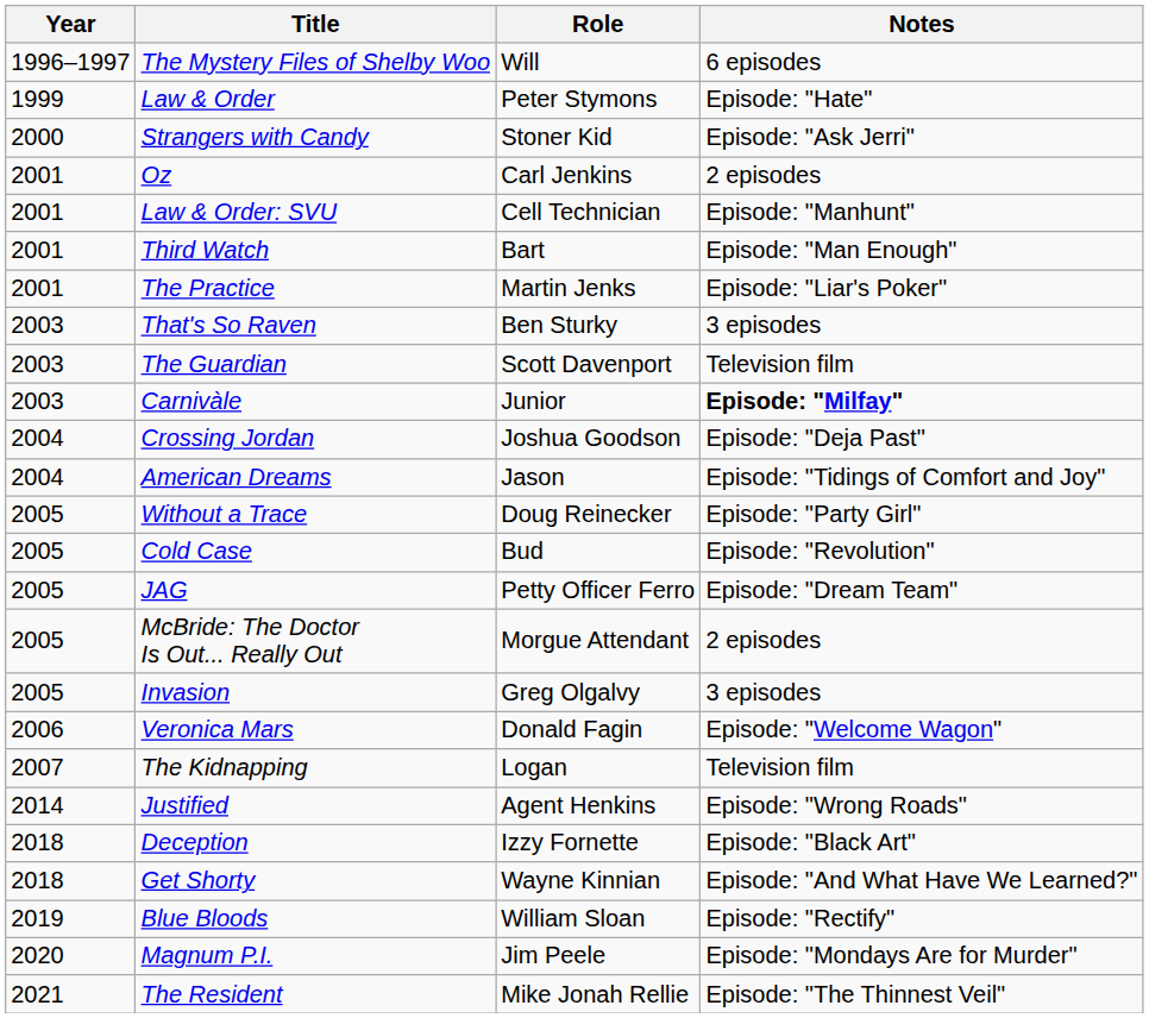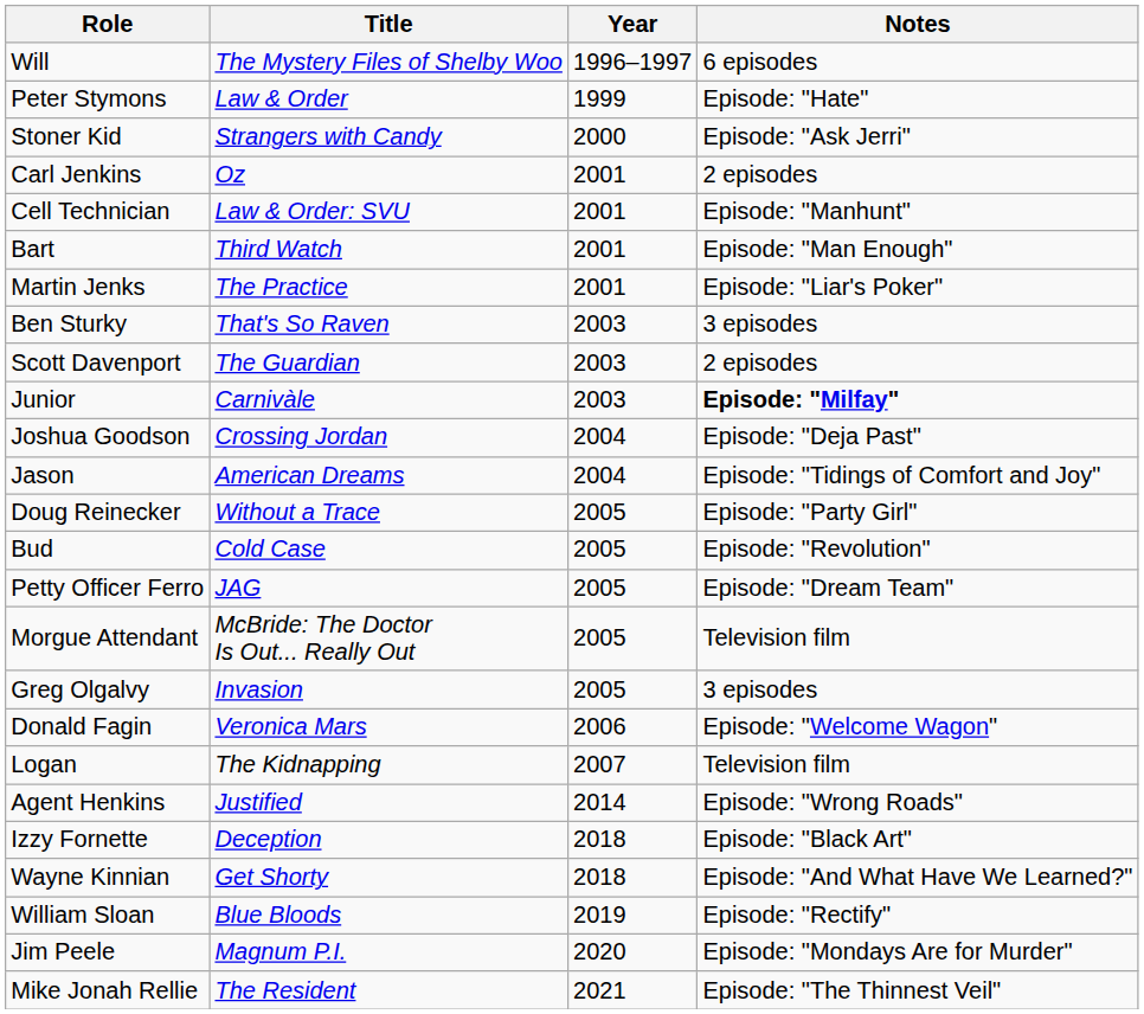 <table class="wikitable sortable">
 <tr>
+<th>Role</th>
+<th>Title</th>
 <th>Year</th>
-<th>Title</th>
-<th>Role</th>
 <th>Notes</th>
 </tr>
 <tr>
+<td>Will</td>
+<td><em><a href='#'>The Mystery Files of Shelby Woo</a></em></td>
 <td>1996–1997</td>
-<td><em><a href='#'>The Mystery Files of Shelby Woo</a></em></td>
-<td>Will</td>
 <td>6 episodes</td>
 </tr>
 <tr>
+<td>Peter Stymons</td>
+<td><em><a href='#'>Law & Order</a></em></td>
 <td>1999</td>
-<td><em><a href='#'>Law & Order</a></em></td>
-<td>Peter Stymons</td>
 <td>Episode: "Hate"</td>
 </tr>
 <tr>
+<td>Stoner Kid</td>
+<td><em><a href='#'>Strangers with Candy</a></em></td>
 <td>2000</td>
-<td><em><a href='#'>Strangers with Candy</a></em></td>
-<td>Stoner Kid</td>
 <td>Episode: "Ask Jerri"</td>
 </tr>
 <tr>
+<td>Carl Jenkins</td>
+<td><a href='#'><em>Oz</em></a></td>
 <td>2001</td>
-<td><a href='#'><em>Oz</em></a></td>
-<td>Carl Jenkins</td>
 <td>2 episodes</td>
 </tr>
 <tr>
+<td>Cell Technician</td>
+<td><em><a href='#'>Law & Order: SVU</a></em></td>
 <td>2001</td>
-<td><em><a href='#'>Law & Order: SVU</a></em></td>
-<td>Cell Technician</td>
 <td>Episode: "Manhunt"</td>
 </tr>
 <tr>
+<td>Bart</td>
+<td><em><a href='#'>Third Watch</a></em></td>
 <td>2001</td>
-<td><em><a href='#'>Third Watch</a></em></td>
-<td>Bart</td>
 <td>Episode: "Man Enough"</td>
 </tr>
 <tr>
+<td>Martin Jenks</td>
+<td><em><a href='#'>The Practice</a></em></td>
 <td>2001</td>
-<td><em><a href='#'>The Practice</a></em></td>
-<td>Martin Jenks</td>
 <td>Episode: "Liar's Poker"</td>
 </tr>
 <tr>
+<td>Ben Sturky</td>
+<td><em><a href='#'>That's So Raven</a></em></td>
 <td>2003</td>
-<td><em><a href='#'>That's So Raven</a></em></td>
-<td>Ben Sturky</td>
 <td>3 episodes</td>
 </tr>
 <tr>
+<td>Scott Davenport</td>
+<td><a href='#'><em>The Guardian</em></a></td>
 <td>2003</td>
-<td><a href='#'><em>The Guardian</em></a></td>
-<td>Scott Davenport</td>
+<td>2 episodes</td>
+</tr>
+<tr>
+<td>Junior</td>
+<td><em><a href='#'>Carnivàle</a></em></td>
+<td>2003</td>
+<td><strong>Episode: "<a href='#'>Milfay</a>"</strong></td>
+</tr>
+<tr>
+<td>Joshua Goodson</td>
+<td><em><a href='#'>Crossing Jordan</a></em></td>
+<td>2004</td>
+<td>Episode: "Deja Past"</td>
+</tr>
+<tr>
+<td>Jason</td>
+<td><em><a href='#'>American Dreams</a></em></td>
+<td>2004</td>
+<td>Episode: "Tidings of Comfort and Joy"</td>
+</tr>
+<tr>
+<td>Doug Reinecker</td>
+<td><em><a href='#'>Without a Trace</a></em></td>
+<td>2005</td>
+<td>Episode: "Party Girl"</td>
+</tr>
+<tr>
+<td>Bud</td>
+<td><em><a href='#'>Cold Case</a></em></td>
+<td>2005</td>
+<td>Episode: "Revolution"</td>
+</tr>
+<tr>
+<td>Petty Officer Ferro</td>
+<td><a href='#'><em>JAG</em></a></td>
+<td>2005</td>
+<td>Episode: "Dream Team"</td>
+</tr>
+<tr>
+<td>Morgue Attendant</td>
+<td><em>McBride: The Doctor</em><br><em>Is Out... Really Out</em></td>
+<td>2005</td>
 <td>Television film</td>
 </tr>
 <tr>
-<td>2003</td>
-<td><em><a href='#'>Carnivàle</a></em></td>
-<td>Junior</td>
-<td><strong>Episode: "<a href='#'>Milfay</a>"</strong></td>
-</tr>
-<tr>
-<td>2004</td>
-<td><em><a href='#'>Crossing Jordan</a></em></td>
-<td>Joshua Goodson</td>
-<td>Episode: "Deja Past"</td>
-</tr>
-<tr>
-<td>2004</td>
-<td><em><a href='#'>American Dreams</a></em></td>
-<td>Jason</td>
-<td>Episode: "Tidings of Comfort and Joy"</td>
-</tr>
-<tr>
+<td>Greg Olgalvy</td>
+<td><a href='#'><em>Invasion</em></a></td>
 <td>2005</td>
-<td><em><a href='#'>Without a Trace</a></em></td>
-<td>Doug Reinecker</td>
-<td>Episode: "Party Girl"</td>
-</tr>
-<tr>
-<td>2005</td>
-<td><em><a href='#'>Cold Case</a></em></td>
-<td>Bud</td>
-<td>Episode: "Revolution"</td>
-</tr>
-<tr>
-<td>2005</td>
-<td><a href='#'><em>JAG</em></a></td>
-<td>Petty Officer Ferro</td>
-<td>Episode: "Dream Team"</td>
-</tr>
-<tr>
-<td>2005</td>
-<td><em>McBride: The Doctor</em><br><em>Is Out... Really Out</em></td>
-<td>Morgue Attendant</td>
-<td>2 episodes</td>
-</tr>
-<tr>
-<td>2005</td>
-<td><a href='#'><em>Invasion</em></a></td>
-<td>Greg Olgalvy</td>
 <td>3 episodes</td>
 </tr>
 <tr>
+<td>Donald Fagin</td>
+<td><em><a href='#'>Veronica Mars</a></em></td>
 <td>2006</td>
-<td><em><a href='#'>Veronica Mars</a></em></td>
-<td>Donald Fagin</td>
 <td>Episode: "<a href='#'>Welcome Wagon</a>"</td>
 </tr>
 <tr>
+<td>Logan</td>
+<td><em>The Kidnapping</em></td>
 <td>2007</td>
-<td><em>The Kidnapping</em></td>
-<td>Logan</td>
 <td>Television film</td>
 </tr>
 <tr>
+<td>Agent Henkins</td>
+<td><a href='#'><em>Justified</em></a></td>
 <td>2014</td>
-<td><a href='#'><em>Justified</em></a></td>
-<td>Agent Henkins</td>
 <td>Episode: "Wrong Roads"</td>
 </tr>
 <tr>
+<td>Izzy Fornette</td>
+<td><a href='#'><em>Deception</em></a></td>
 <td>2018</td>
-<td><a href='#'><em>Deception</em></a></td>
-<td>Izzy Fornette</td>
 <td>Episode: "Black Art"</td>
 </tr>
 <tr>
+<td>Wayne Kinnian</td>
+<td><a href='#'><em>Get Shorty</em></a></td>
 <td>2018</td>
-<td><a href='#'><em>Get Shorty</em></a></td>
-<td>Wayne Kinnian</td>
 <td>Episode: "And What Have We Learned?"</td>
 </tr>
 <tr>
+<td>William Sloan</td>
+<td><a href='#'><em>Blue Bloods</em></a></td>
 <td>2019</td>
-<td><a href='#'><em>Blue Bloods</em></a></td>
-<td>William Sloan</td>
 <td>Episode: "Rectify"</td>
 </tr>
 <tr>
+<td>Jim Peele</td>
+<td><a href='#'><em>Magnum P.I.</em></a></td>
 <td>2020</td>
-<td><a href='#'><em>Magnum P.I.</em></a></td>
-<td>Jim Peele</td>
 <td>Episode: "Mondays Are for Murder"</td>
 </tr>
 <tr>
+<td>Mike Jonah Rellie</td>
+<td><a href='#'><em>The Resident</em></a></td>
 <td>2021</td>
-<td><a href='#'><em>The Resident</em></a></td>
-<td>Mike Jonah Rellie</td>
 <td>Episode: "The Thinnest Veil"</td>
 </tr>
 </table>
